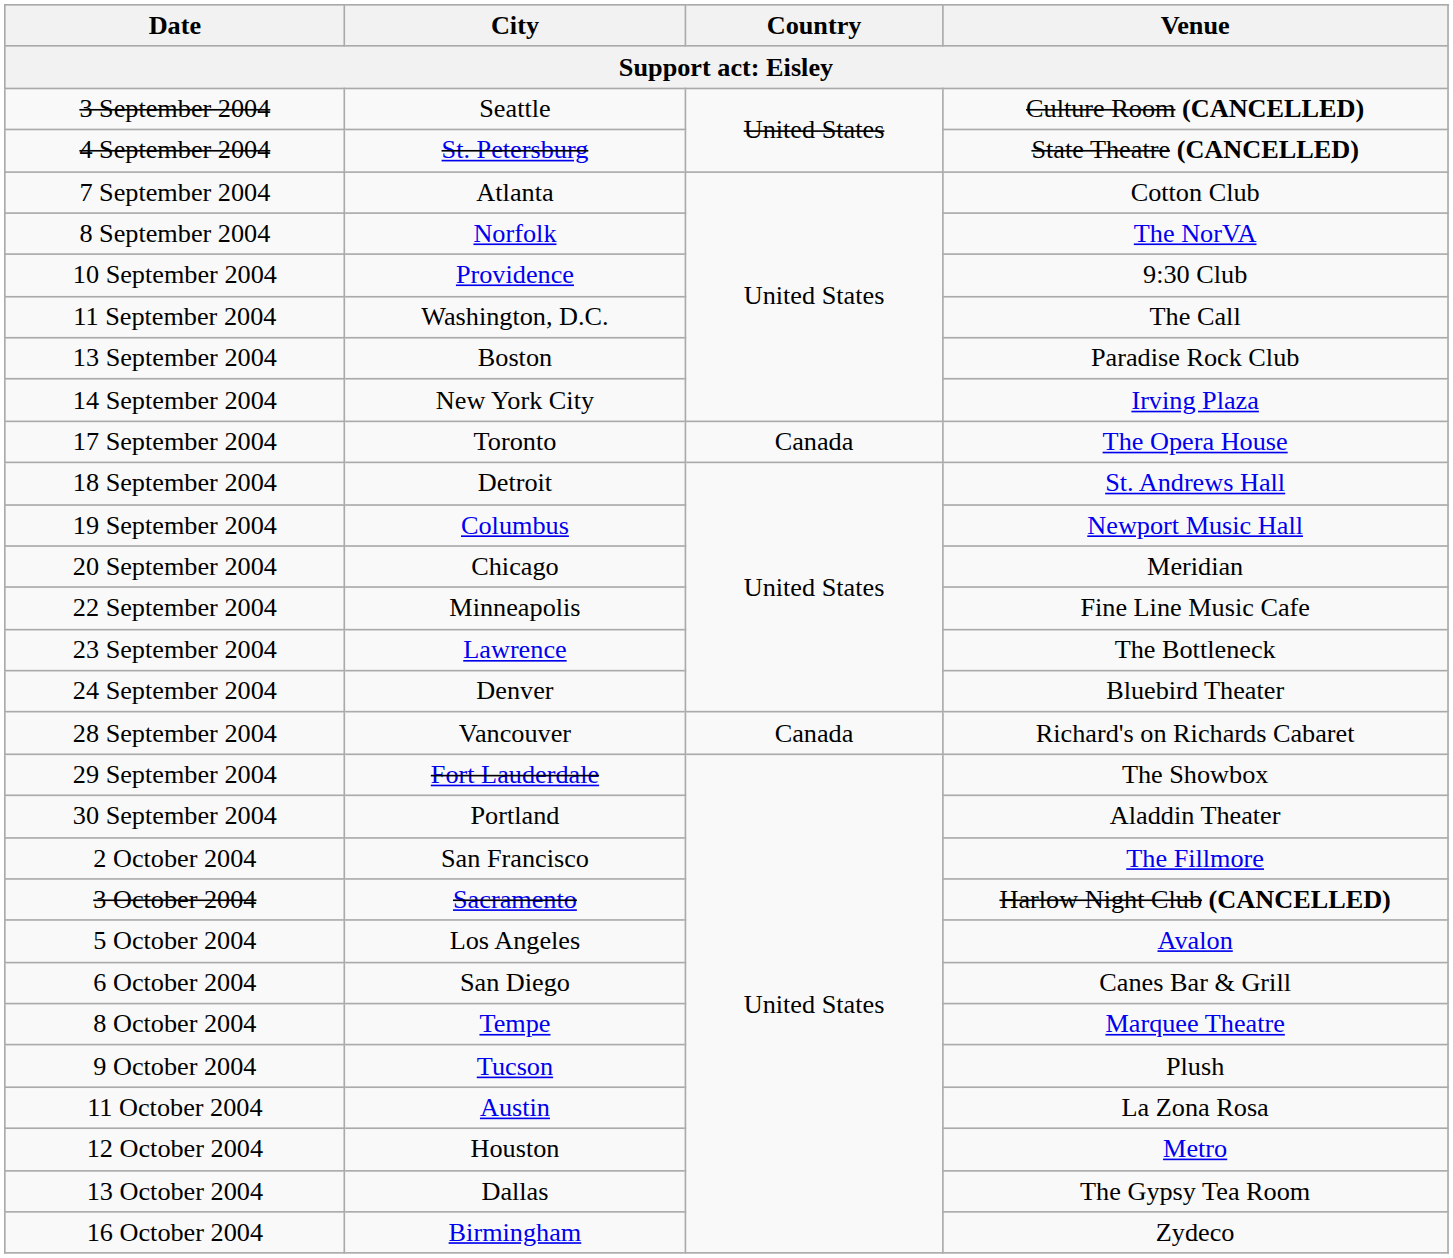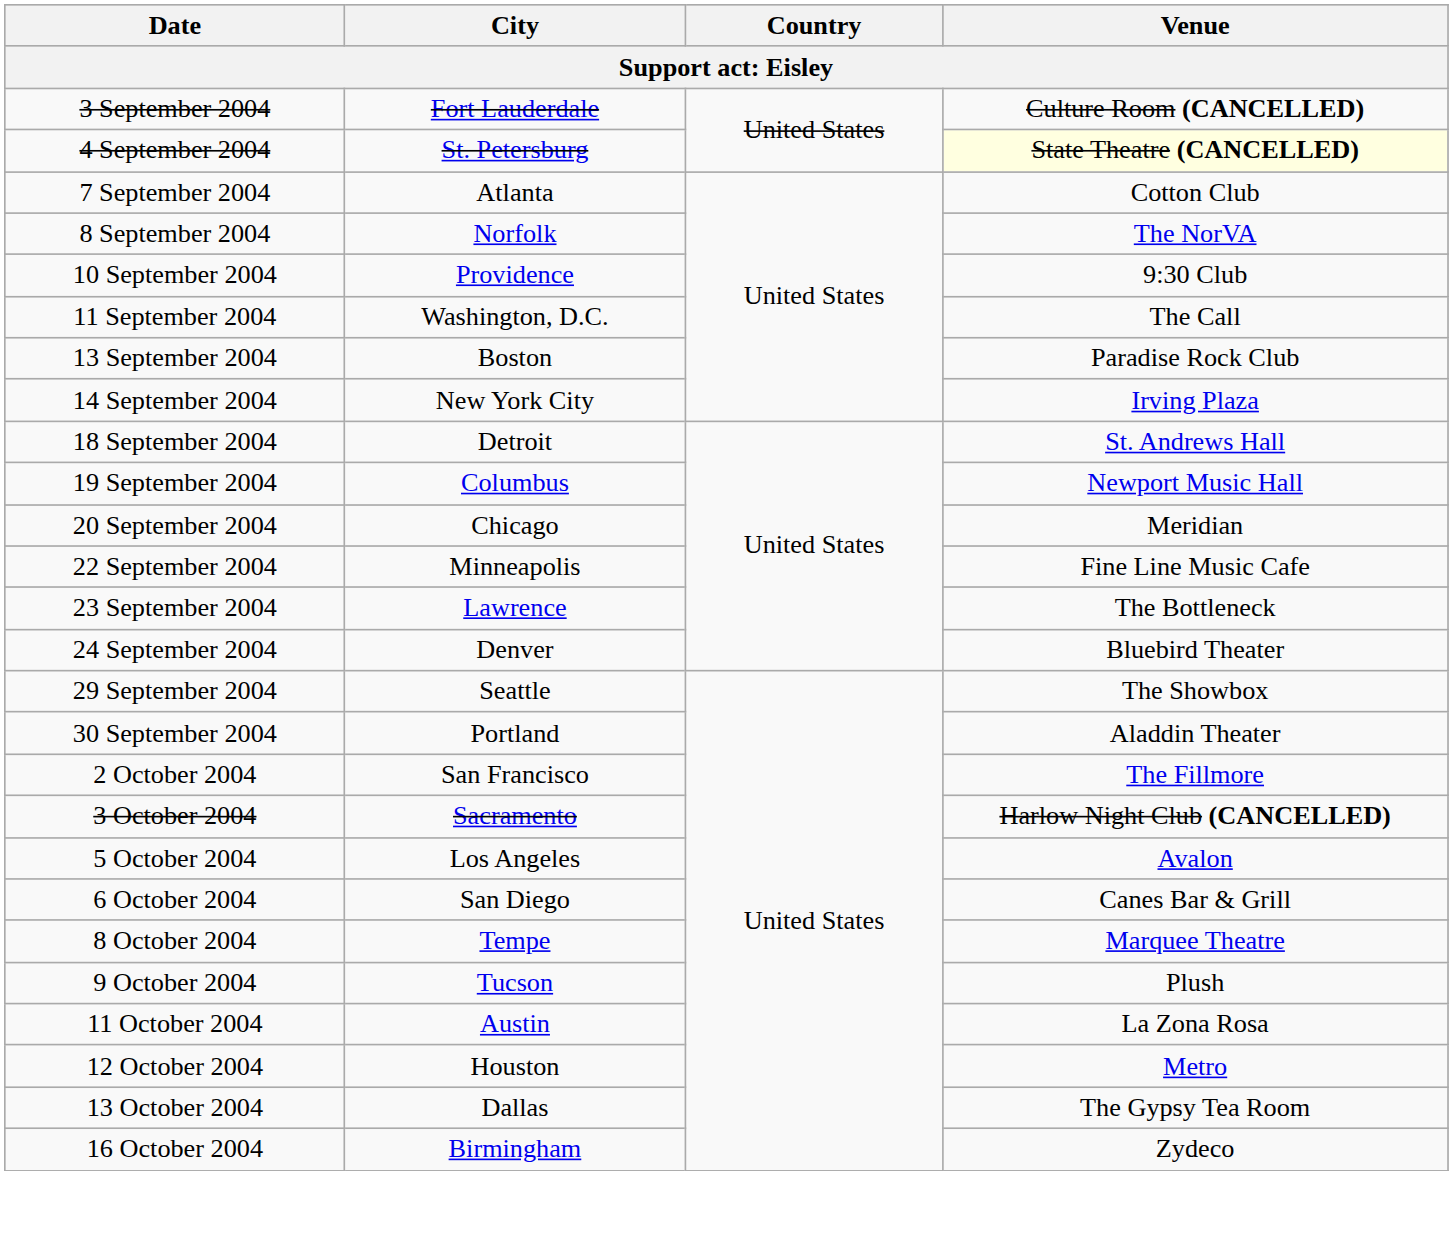 <table class="wikitable" style="text-align:center;">
 <tr>
 <th width="200">Date</th>
 <th width="200">City</th>
 <th width="150">Country</th>
 <th width="300">Venue</th>
 </tr>
 <tr>
 <th colspan="4">Support act: Eisley</th>
 </tr>
 <tr>
 <td><s>3 September 2004</s></td>
-<td>Seattle</td>
+<td><s><a href='#'>Fort Lauderdale</a></s></td>
 <td rowspan="2"><s>United States</s></td>
 <td><s>Culture Room</s> <strong><span>(CANCELLED)</span></strong></td>
 </tr>
 <tr>
 <td><s>4 September 2004</s></td>
 <td><s><a href='#'>St. Petersburg</a></s></td>
-<td><s>State Theatre</s> <strong><span>(CANCELLED)</span></strong></td>
+<td style="background: lightyellow;"><s>State Theatre</s> <strong><span>(CANCELLED)</span></strong></td>
 </tr>
 <tr>
 <td>7 September 2004</td>
 <td>Atlanta</td>
 <td rowspan="6">United States</td>
 <td>Cotton Club</td>
 </tr>
 <tr>
 <td>8 September 2004</td>
 <td><a href='#'>Norfolk</a></td>
 <td><a href='#'>The NorVA</a></td>
 </tr>
 <tr>
 <td>10 September 2004</td>
 <td><a href='#'>Providence</a></td>
 <td>9:30 Club</td>
 </tr>
 <tr>
 <td>11 September 2004</td>
 <td>Washington, D.C.</td>
 <td>The Call</td>
 </tr>
 <tr>
 <td>13 September 2004</td>
 <td>Boston</td>
 <td>Paradise Rock Club</td>
 </tr>
 <tr>
 <td>14 September 2004</td>
 <td>New York City</td>
 <td><a href='#'>Irving Plaza</a></td>
 </tr>
 <tr>
-<td>17 September 2004</td>
-<td>Toronto</td>
-<td>Canada</td>
-<td><a href='#'>The Opera House</a></td>
-</tr>
-<tr>
 <td>18 September 2004</td>
 <td>Detroit</td>
 <td rowspan="6">United States</td>
 <td><a href='#'>St. Andrews Hall</a></td>
 </tr>
 <tr>
 <td>19 September 2004</td>
 <td><a href='#'>Columbus</a></td>
 <td><a href='#'>Newport Music Hall</a></td>
 </tr>
 <tr>
 <td>20 September 2004</td>
 <td>Chicago</td>
 <td>Meridian</td>
 </tr>
 <tr>
 <td>22 September 2004</td>
 <td>Minneapolis</td>
 <td>Fine Line Music Cafe</td>
 </tr>
 <tr>
 <td>23 September 2004</td>
 <td><a href='#'>Lawrence</a></td>
 <td>The Bottleneck</td>
 </tr>
 <tr>
 <td>24 September 2004</td>
 <td>Denver</td>
 <td>Bluebird Theater</td>
 </tr>
 <tr>
-<td>28 September 2004</td>
-<td>Vancouver</td>
-<td>Canada</td>
-<td>Richard's on Richards Cabaret</td>
-</tr>
-<tr>
 <td>29 September 2004</td>
-<td><s><a href='#'>Fort Lauderdale</a></s></td>
+<td>Seattle</td>
 <td rowspan="12">United States</td>
 <td>The Showbox</td>
 </tr>
 <tr>
 <td>30 September 2004</td>
 <td>Portland</td>
 <td>Aladdin Theater</td>
 </tr>
 <tr>
 <td>2 October 2004</td>
 <td>San Francisco</td>
 <td><a href='#'>The Fillmore</a></td>
 </tr>
 <tr>
 <td><s>3 October 2004</s></td>
 <td><s><a href='#'>Sacramento</a></s></td>
 <td><s>Harlow Night Club</s> <strong><span>(CANCELLED)</span></strong></td>
 </tr>
 <tr>
 <td>5 October 2004</td>
 <td>Los Angeles</td>
 <td><a href='#'>Avalon</a></td>
 </tr>
 <tr>
 <td>6 October 2004</td>
 <td>San Diego</td>
 <td>Canes Bar & Grill</td>
 </tr>
 <tr>
 <td>8 October 2004</td>
 <td><a href='#'>Tempe</a></td>
 <td><a href='#'>Marquee Theatre</a></td>
 </tr>
 <tr>
 <td>9 October 2004</td>
 <td><a href='#'>Tucson</a></td>
 <td>Plush</td>
 </tr>
 <tr>
 <td>11 October 2004</td>
 <td><a href='#'>Austin</a></td>
 <td>La Zona Rosa</td>
 </tr>
 <tr>
 <td>12 October 2004</td>
 <td>Houston</td>
 <td><a href='#'>Metro</a></td>
 </tr>
 <tr>
 <td>13 October 2004</td>
 <td>Dallas</td>
 <td>The Gypsy Tea Room</td>
 </tr>
 <tr>
 <td>16 October 2004</td>
 <td><a href='#'>Birmingham</a></td>
 <td>Zydeco</td>
 </tr>
 </table>
